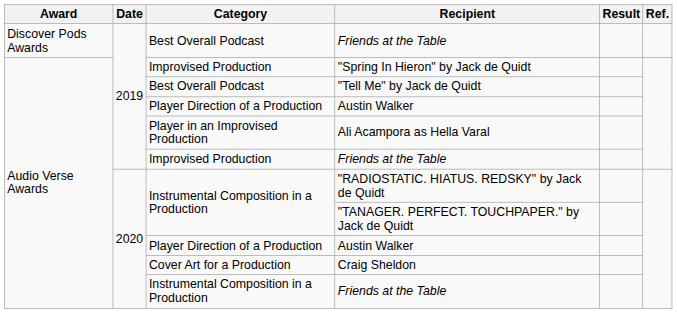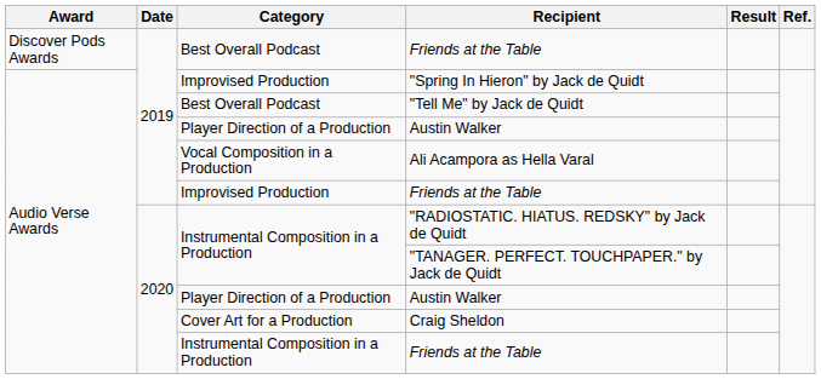 <table class="wikitable sortable">
 <tr>
 <th>Award</th>
 <th>Date</th>
 <th>Category</th>
 <th>Recipient</th>
 <th>Result</th>
 <th>Ref.</th>
 </tr>
 <tr>
 <td>Discover Pods Awards</td>
 <td rowspan="6">2019</td>
 <td>Best Overall Podcast</td>
 <td><em>Friends at the Table</em></td>
 <td></td>
 <td></td>
 </tr>
 <tr>
 <td rowspan="10">Audio Verse Awards</td>
 <td>Improvised Production</td>
 <td>"Spring In Hieron" by Jack de Quidt</td>
 <td></td>
 <td rowspan="5"></td>
 </tr>
 <tr>
 <td>Best Overall Podcast</td>
 <td>"Tell Me" by Jack de Quidt</td>
 <td></td>
 </tr>
 <tr>
 <td>Player Direction of a Production</td>
 <td>Austin Walker</td>
 <td></td>
 </tr>
 <tr>
-<td>Player in an Improvised Production</td>
+<td>Vocal Composition in a Production</td>
 <td>Ali Acampora as Hella Varal</td>
 <td></td>
 </tr>
 <tr>
 <td>Improvised Production</td>
 <td><em>Friends at the Table</em></td>
 <td></td>
 </tr>
 <tr>
 <td rowspan="5">2020</td>
 <td rowspan="2">Instrumental Composition in a Production</td>
 <td>"RADIOSTATIC. HIATUS. REDSKY" by Jack de Quidt</td>
 <td></td>
 <td rowspan="5"></td>
 </tr>
 <tr>
 <td>"TANAGER. PERFECT. TOUCHPAPER." by Jack de Quidt</td>
 <td></td>
 </tr>
 <tr>
 <td>Player Direction of a Production</td>
 <td>Austin Walker</td>
 <td></td>
 </tr>
 <tr>
 <td>Cover Art for a Production</td>
 <td>Craig Sheldon</td>
 <td></td>
 </tr>
 <tr>
 <td>Instrumental Composition in a Production</td>
 <td><em>Friends at the Table</em></td>
 <td></td>
 </tr>
 </table>
